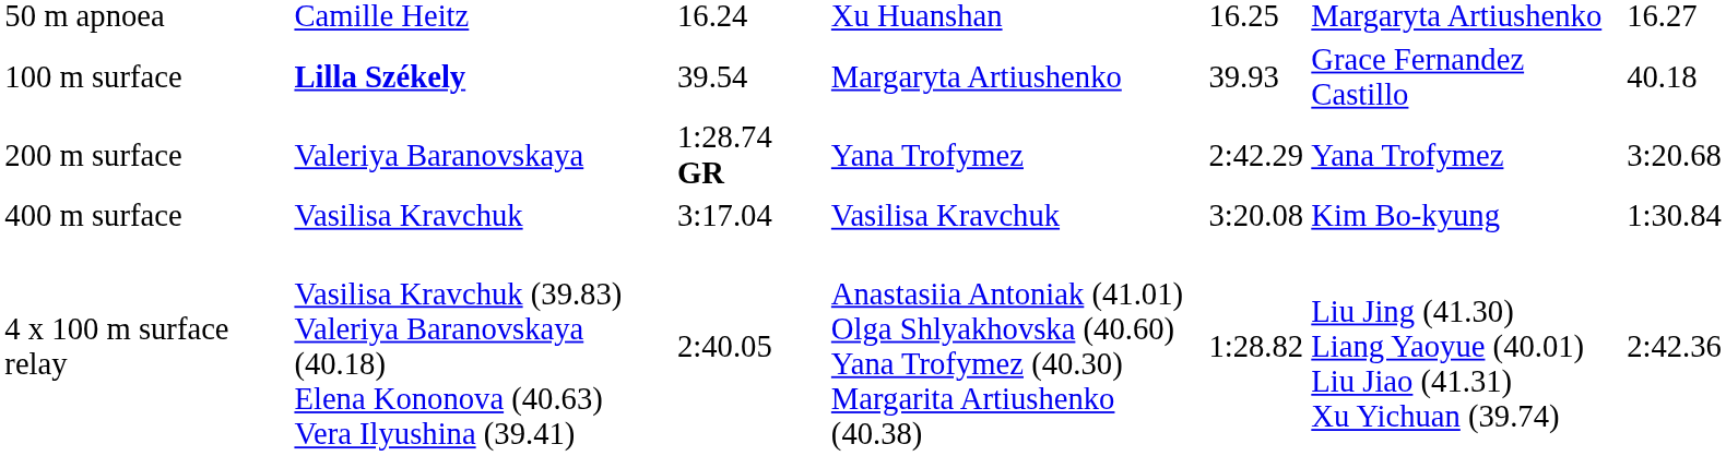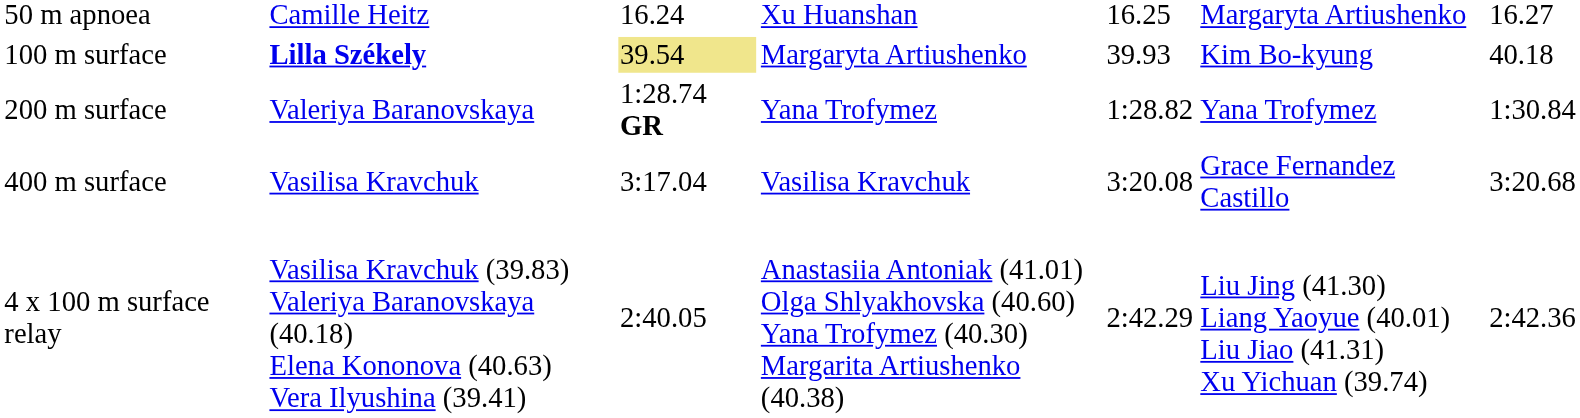 <table>
 <tr>
 <td>50 m apnoea<br></td>
 <td> <a href='#'>Camille Heitz</a></td>
 <td>16.24</td>
 <td> <a href='#'>Xu Huanshan</a></td>
 <td>16.25</td>
 <td> <a href='#'>Margaryta Artiushenko</a></td>
 <td>16.27</td>
 </tr>
 <tr>
 <td>100 m surface<br></td>
 <td><strong> <a href='#'>Lilla Székely</a></strong></td>
-<td>39.54</td>
+<td style="background: khaki;">39.54</td>
 <td> <a href='#'>Margaryta Artiushenko</a></td>
 <td>39.93</td>
-<td> <a href='#'>Grace Fernandez Castillo</a></td>
+<td> <a href='#'>Kim Bo-kyung</a></td>
 <td>40.18</td>
 </tr>
 <tr>
 <td>200 m surface<br></td>
 <td> <a href='#'>Valeriya Baranovskaya</a></td>
 <td>1:28.74 <strong>GR</strong></td>
 <td> <a href='#'>Yana Trofymez</a></td>
-<td>2:42.29</td>
+<td>1:28.82</td>
 <td> <a href='#'>Yana Trofymez</a></td>
-<td>3:20.68</td>
+<td>1:30.84</td>
 </tr>
 <tr>
 <td>400 m surface<br></td>
 <td> <a href='#'>Vasilisa Kravchuk</a></td>
 <td>3:17.04</td>
 <td> <a href='#'>Vasilisa Kravchuk</a></td>
 <td>3:20.08</td>
-<td> <a href='#'>Kim Bo-kyung</a></td>
-<td>1:30.84</td>
+<td> <a href='#'>Grace Fernandez Castillo</a></td>
+<td>3:20.68</td>
 </tr>
 <tr>
 <td>4 x 100 m surface relay<br></td>
 <td><br><a href='#'>Vasilisa Kravchuk</a> (39.83)<br><a href='#'>Valeriya Baranovskaya</a> (40.18)<br><a href='#'>Elena Kononova</a> (40.63)<br><a href='#'>Vera Ilyushina</a> (39.41)</td>
 <td>2:40.05</td>
 <td><br><a href='#'>Anastasiia Antoniak</a> (41.01)<br><a href='#'>Olga Shlyakhovska</a> (40.60)<br><a href='#'>Yana Trofymez</a> (40.30)<br><a href='#'>Margarita Artiushenko</a> (40.38)</td>
-<td>1:28.82</td>
+<td>2:42.29</td>
 <td><br><a href='#'>Liu Jing</a> (41.30)<br><a href='#'>Liang Yaoyue</a> (40.01)<br><a href='#'>Liu Jiao</a> (41.31)<br><a href='#'>Xu Yichuan</a> (39.74)</td>
 <td>2:42.36</td>
 </tr>
 </table>
